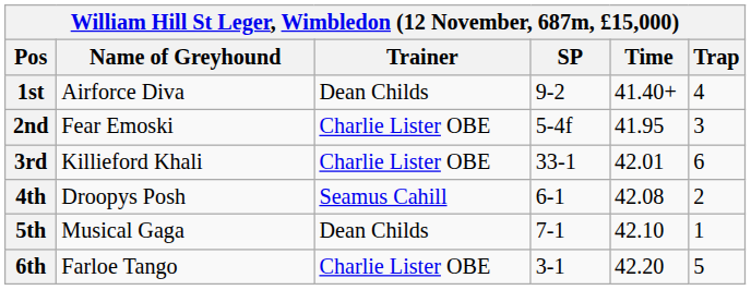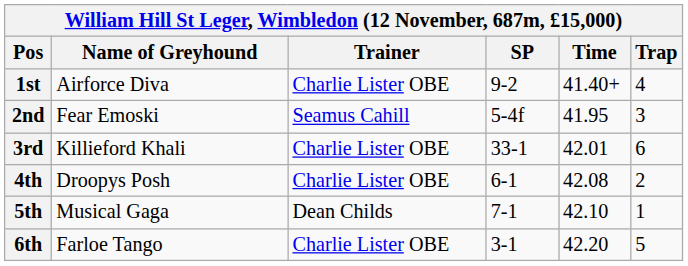 <table class="wikitable">
 <tr>
 <th colspan="6"><a href='#'>William Hill St Leger</a>, <a href='#'>Wimbledon</a> (12 November, 687m, £15,000)</th>
 </tr>
 <tr>
 <th width=30>Pos</th>
 <th width=180>Name of Greyhound</th>
 <th width=150>Trainer</th>
 <th width=50>SP</th>
 <th width=50>Time</th>
 <th width=30>Trap</th>
 </tr>
 <tr>
 <th>1st</th>
 <td>Airforce Diva</td>
-<td>Dean Childs</td>
+<td><a href='#'>Charlie Lister</a> OBE</td>
 <td>9-2</td>
 <td>41.40+</td>
 <td>4</td>
 </tr>
 <tr>
 <th>2nd</th>
 <td>Fear Emoski</td>
-<td><a href='#'>Charlie Lister</a> OBE</td>
+<td><a href='#'>Seamus Cahill</a></td>
 <td>5-4f</td>
 <td>41.95</td>
 <td>3</td>
 </tr>
 <tr>
 <th>3rd</th>
 <td>Killieford Khali</td>
 <td><a href='#'>Charlie Lister</a> OBE</td>
 <td>33-1</td>
 <td>42.01</td>
 <td>6</td>
 </tr>
 <tr>
 <th>4th</th>
 <td>Droopys Posh</td>
-<td><a href='#'>Seamus Cahill</a></td>
+<td><a href='#'>Charlie Lister</a> OBE</td>
 <td>6-1</td>
 <td>42.08</td>
 <td>2</td>
 </tr>
 <tr>
 <th>5th</th>
 <td>Musical Gaga</td>
 <td>Dean Childs</td>
 <td>7-1</td>
 <td>42.10</td>
 <td>1</td>
 </tr>
 <tr>
 <th>6th</th>
 <td>Farloe Tango</td>
 <td><a href='#'>Charlie Lister</a> OBE</td>
 <td>3-1</td>
 <td>42.20</td>
 <td>5</td>
 </tr>
 </table>
